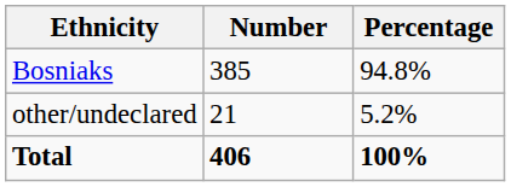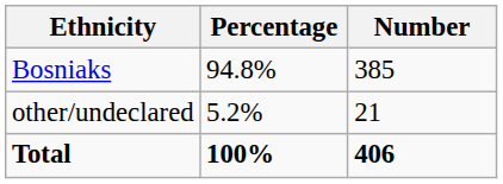 <table class="wikitable">
 <tr>
 <th width="100px">Ethnicity</th>
+<th width="80px">Percentage</th>
 <th width="80px">Number</th>
-<th width="80px">Percentage</th>
 </tr>
 <tr>
 <td><a href='#'>Bosniaks</a></td>
+<td>94.8%</td>
 <td>385</td>
-<td>94.8%</td>
 </tr>
 <tr>
 <td>other/undeclared</td>
+<td>5.2%</td>
 <td>21</td>
-<td>5.2%</td>
 </tr>
 <tr>
 <td><strong>Total</strong></td>
+<td><strong>100%</strong></td>
 <td><strong>406</strong></td>
-<td><strong>100%</strong></td>
 </tr>
 </table>
